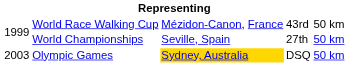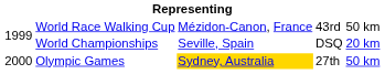 <table>
 <tr>
 <th colspan="5">Representing </th>
 </tr>
 <tr>
 <td rowspan=2>1999</td>
 <td><a href='#'>World Race Walking Cup</a></td>
 <td><a href='#'>Mézidon-Canon</a>, <a href='#'>France</a></td>
 <td>43rd</td>
 <td>50 km</td>
 </tr>
 <tr>
 <td><a href='#'>World Championships</a></td>
 <td><a href='#'>Seville, Spain</a></td>
+<td>DSQ</td>
+<td><a href='#'>20 km</a></td>
+</tr>
+<tr>
+<td>2000</td>
+<td><a href='#'>Olympic Games</a></td>
+<td style="background: gold;"><a href='#'>Sydney, Australia</a></td>
 <td>27th</td>
 <td><a href='#'>50 km</a></td>
 </tr>
-<tr>
-<td>2003</td>
-<td><a href='#'>Olympic Games</a></td>
-<td style="background: gold;"><a href='#'>Sydney, Australia</a></td>
-<td>DSQ</td>
-<td><a href='#'>50 km</a></td>
-</tr>
 </table>
